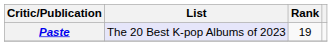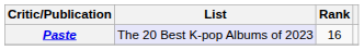 <table class="wikitable plainrowheaders" style="text-align:center">
 <tr>
 <th scope="col">Critic/Publication</th>
 <th scope="col">List</th>
 <th scope="col">Rank</th>
 <th scope="col" class="unsortable"></th>
 </tr>
 <tr>
 <th scope="row"><em><a href='#'>Paste</a></em></th>
 <td style="background: lavender; text-align:left">The 20 Best K-pop Albums of 2023</td>
-<td>19</td>
+<td>16</td>
 <td></td>
 </tr>
 <tr>
 </tr>
 </table>
